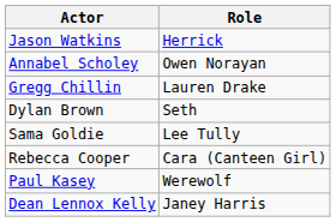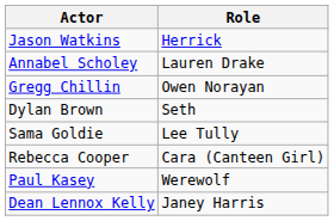 <table class="wikitable">
 <tr>
 <th>Actor</th>
 <th>Role</th>
 </tr>
 <tr>
 <td><a href='#'>Jason Watkins</a></td>
 <td><a href='#'>Herrick</a></td>
 </tr>
 <tr>
 <td><a href='#'>Annabel Scholey</a></td>
-<td>Owen Norayan</td>
+<td>Lauren Drake</td>
 </tr>
 <tr>
 <td><a href='#'>Gregg Chillin</a></td>
-<td>Lauren Drake</td>
+<td>Owen Norayan</td>
 </tr>
 <tr>
 <td>Dylan Brown</td>
 <td>Seth</td>
 </tr>
 <tr>
 <td>Sama Goldie</td>
 <td>Lee Tully</td>
 </tr>
 <tr>
 <td>Rebecca Cooper</td>
 <td>Cara (Canteen Girl)</td>
 </tr>
 <tr>
 <td><a href='#'>Paul Kasey</a></td>
 <td>Werewolf</td>
 </tr>
 <tr>
 <td><a href='#'>Dean Lennox Kelly</a></td>
 <td>Janey Harris</td>
 </tr>
 </table>
